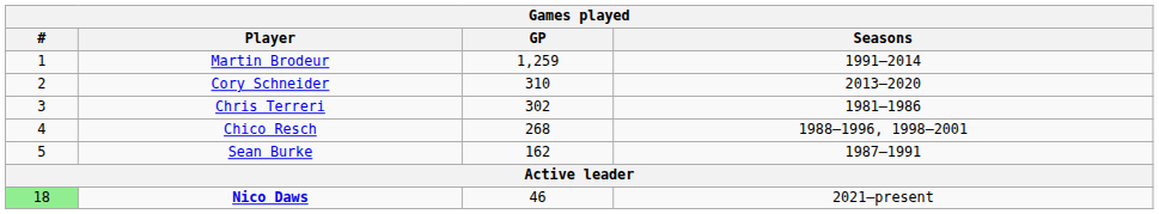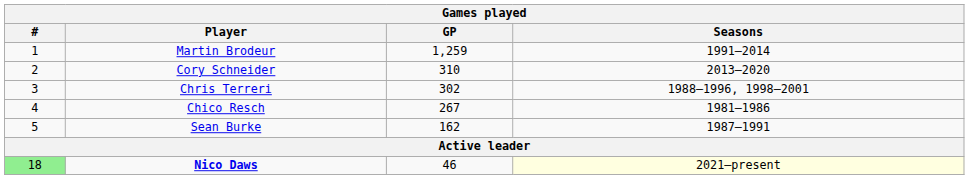 <table class="wikitable" style="text-align: center; font-size: 95%" width="80%">
 <tr>
 <th colspan="4">Games played</th>
 </tr>
 <tr>
 <th>#</th>
 <th>Player</th>
 <th>GP</th>
 <th>Seasons</th>
 </tr>
 <tr>
 <td>1</td>
 <td><a href='#'>Martin Brodeur</a></td>
 <td>1,259</td>
 <td>1991–2014</td>
 </tr>
 <tr>
 <td>2</td>
 <td><a href='#'>Cory Schneider</a></td>
 <td>310</td>
 <td>2013–2020</td>
 </tr>
 <tr>
 <td>3</td>
 <td><a href='#'>Chris Terreri</a></td>
 <td>302</td>
-<td>1981–1986</td>
+<td>1988–1996, 1998–2001</td>
 </tr>
 <tr>
 <td>4</td>
 <td><a href='#'>Chico Resch</a></td>
-<td>268</td>
-<td>1988–1996, 1998–2001</td>
+<td>267</td>
+<td>1981–1986</td>
 </tr>
 <tr>
 <td>5</td>
 <td><a href='#'>Sean Burke</a></td>
 <td>162</td>
 <td>1987–1991</td>
 </tr>
 <tr>
 <th colspan="4">Active leader</th>
 </tr>
 <tr>
 <td style="background: lightgreen;">18</td>
 <td><strong><a href='#'>Nico Daws</a></strong></td>
 <td>46</td>
-<td>2021–present</td>
+<td style="background: lightyellow;">2021–present</td>
 </tr>
 </table>
